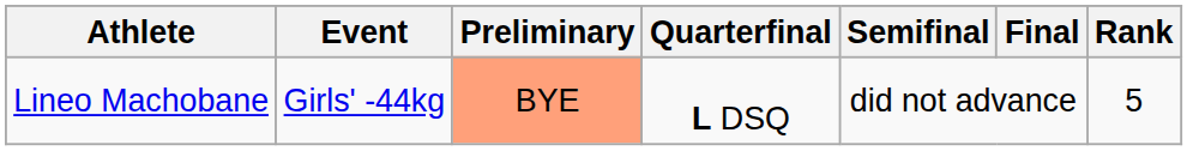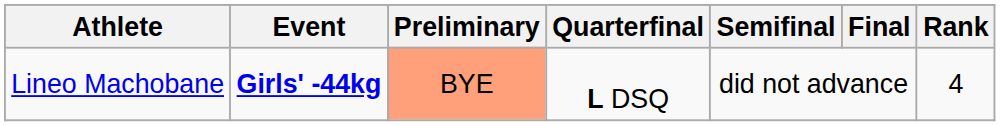 <table class="wikitable" style="text-align:left; font-size:90%">
 <tr>
 <th>Athlete</th>
 <th>Event</th>
 <th>Preliminary</th>
 <th>Quarterfinal</th>
 <th>Semifinal</th>
 <th>Final</th>
 <th>Rank</th>
 </tr>
 <tr>
 <td><a href='#'>Lineo Machobane</a></td>
-<td><a href='#'>Girls' -44kg</a></td>
+<td><strong><a href='#'>Girls' -44kg</a></strong></td>
 <td align=center style="background: lightsalmon;">BYE</td>
 <td align=center> <br> <strong>L</strong> DSQ</td>
 <td align=center colspan=2>did not advance</td>
-<td align=center>5</td>
+<td align=center>4</td>
 </tr>
 </table>
